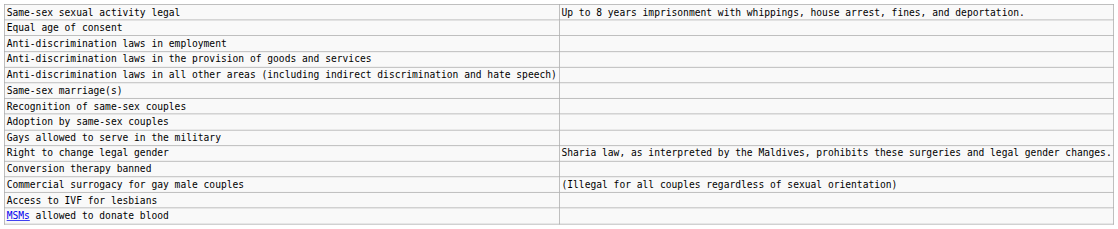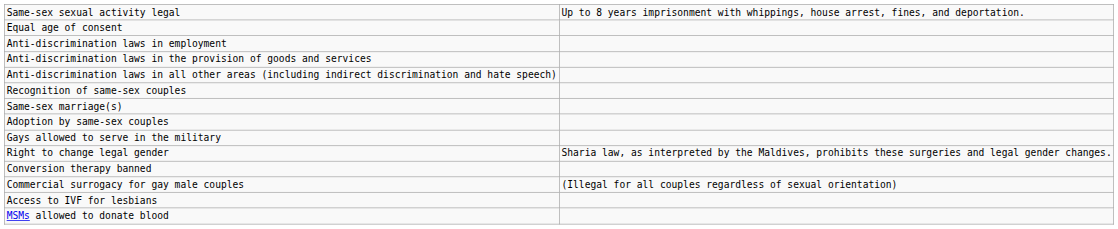 <table class="wikitable">
 <tr>
 <td>Same-sex sexual activity legal</td>
 <td> Up to 8 years imprisonment with whippings, house arrest, fines, and deportation.</td>
 </tr>
 <tr>
 <td>Equal age of consent</td>
 <td></td>
 </tr>
 <tr>
 <td>Anti-discrimination laws in employment</td>
 <td></td>
 </tr>
 <tr>
 <td>Anti-discrimination laws in the provision of goods and services</td>
 <td></td>
 </tr>
 <tr>
 <td>Anti-discrimination laws in all other areas (including indirect discrimination and hate speech)</td>
 <td></td>
 </tr>
 <tr>
-<td>Same-sex marriage(s)</td>
+<td>Recognition of same-sex couples</td>
 <td></td>
 </tr>
 <tr>
-<td>Recognition of same-sex couples</td>
+<td>Same-sex marriage(s)</td>
 <td></td>
 </tr>
 <tr>
 <td>Adoption by same-sex couples</td>
 <td></td>
 </tr>
 <tr>
 <td>Gays allowed to serve in the military</td>
 <td></td>
 </tr>
 <tr>
 <td>Right to change legal gender</td>
 <td> Sharia law, as interpreted by the Maldives, prohibits these surgeries and legal gender changes.</td>
 </tr>
 <tr>
 <td>Conversion therapy banned</td>
 <td></td>
 </tr>
 <tr>
 <td>Commercial surrogacy for gay male couples</td>
 <td> (Illegal for all couples regardless of sexual orientation)</td>
 </tr>
 <tr>
 <td>Access to IVF for lesbians</td>
 <td></td>
 </tr>
 <tr>
 <td><a href='#'>MSMs</a> allowed to donate blood</td>
 <td></td>
 </tr>
 </table>
